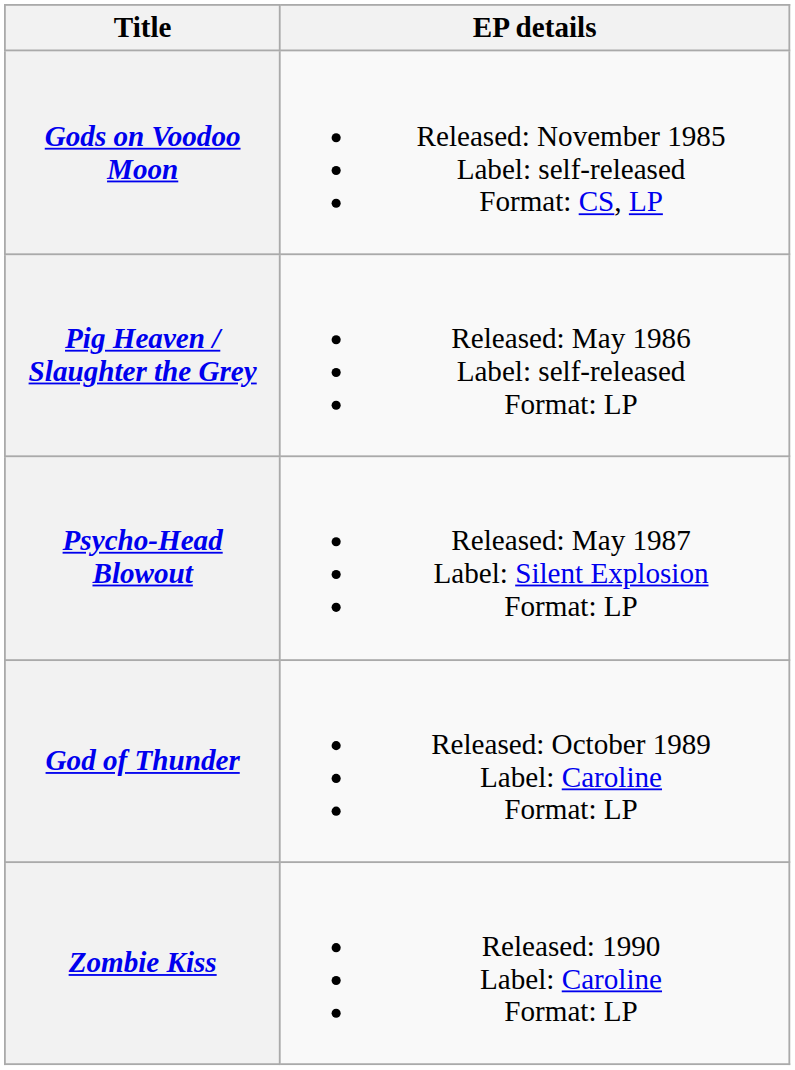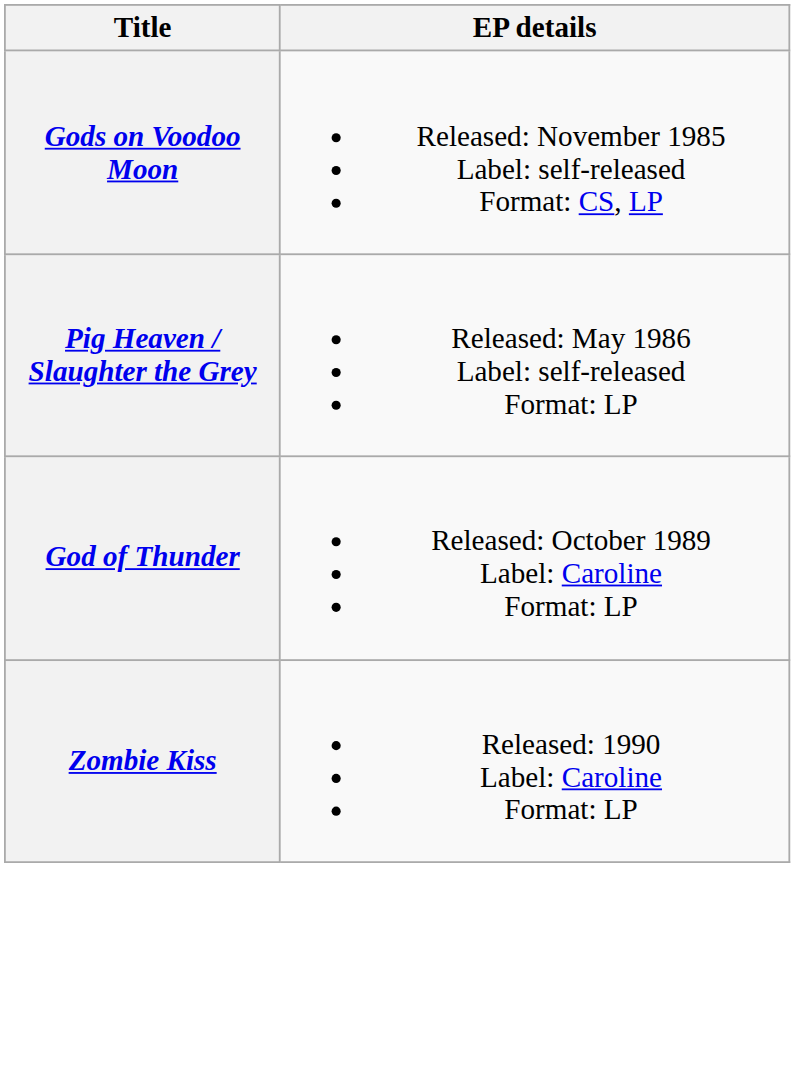 <table class="wikitable plainrowheaders" style="text-align:center;">
 <tr>
 <th scope="col" style="width:9em;">Title</th>
 <th scope="col" style="width:17em;">EP details</th>
 </tr>
 <tr>
 <th scope="row"><em><a href='#'>Gods on Voodoo Moon</a></em></th>
 <td><br><ul><li>Released: November 1985</li><li>Label: self-released</li><li>Format: <a href='#'>CS</a>, <a href='#'>LP</a></li></ul></td>
 </tr>
 <tr>
 <th scope="row"><em><a href='#'>Pig Heaven / Slaughter the Grey</a></em></th>
 <td><br><ul><li>Released: May 1986</li><li>Label: self-released</li><li>Format: LP</li></ul></td>
 </tr>
 <tr>
-<th scope="row"><em><a href='#'>Psycho-Head Blowout</a></em></th>
-<td><br><ul><li>Released: May 1987</li><li>Label: <a href='#'>Silent Explosion</a></li><li>Format: LP</li></ul></td>
-</tr>
-<tr>
 <th scope="row"><em><a href='#'>God of Thunder</a></em></th>
 <td><br><ul><li>Released: October 1989</li><li>Label: <a href='#'>Caroline</a></li><li>Format: LP</li></ul></td>
 </tr>
 <tr>
 <th scope="row"><em><a href='#'>Zombie Kiss</a></em></th>
 <td><br><ul><li>Released: 1990</li><li>Label: <a href='#'>Caroline</a></li><li>Format: LP</li></ul></td>
 </tr>
 </table>
